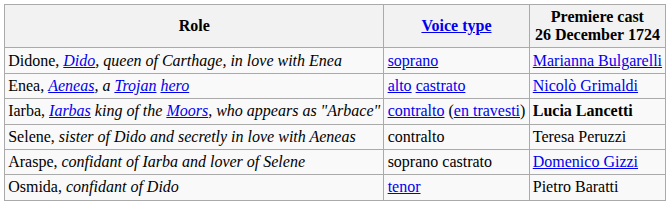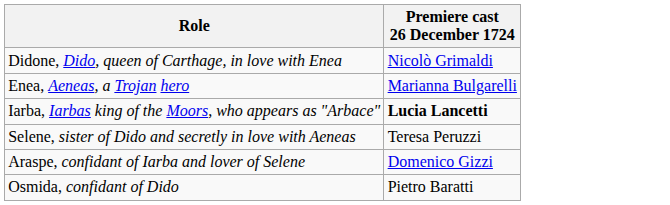 <table class="wikitable">
 <tr>
 <th>Role</th>
-<th><a href='#'>Voice type</a></th>
 <th>Premiere cast<br>26 December 1724</th>
 </tr>
 <tr>
 <td>Didone, <em><a href='#'>Dido</a>, queen of Carthage, in love with Enea</em></td>
-<td><a href='#'>soprano</a></td>
+<td><a href='#'>Nicolò Grimaldi</a></td>
+</tr>
+<tr>
+<td>Enea, <em><a href='#'>Aeneas</a>, a <a href='#'>Trojan</a> <a href='#'>hero</a></em></td>
 <td><a href='#'>Marianna Bulgarelli</a></td>
 </tr>
 <tr>
-<td>Enea, <em><a href='#'>Aeneas</a>, a <a href='#'>Trojan</a> <a href='#'>hero</a></em></td>
-<td><a href='#'>alto</a> <a href='#'>castrato</a></td>
-<td><a href='#'>Nicolò Grimaldi</a></td>
-</tr>
-<tr>
 <td>Iarba, <em><a href='#'>Iarbas</a> king of the <a href='#'>Moors</a>, who appears as "Arbace"</em></td>
-<td><a href='#'>contralto</a> (<a href='#'>en travesti</a>)</td>
 <td><strong>Lucia Lancetti</strong></td>
 </tr>
 <tr>
 <td>Selene, <em>sister of Dido and secretly in love with Aeneas</em></td>
-<td>contralto</td>
 <td>Teresa Peruzzi</td>
 </tr>
 <tr>
 <td>Araspe, <em>confidant of Iarba and lover of Selene</em></td>
-<td>soprano castrato</td>
 <td><a href='#'>Domenico Gizzi</a></td>
 </tr>
 <tr>
 <td>Osmida, <em>confidant of Dido</em></td>
-<td><a href='#'>tenor</a></td>
 <td>Pietro Baratti</td>
 </tr>
 </table>
